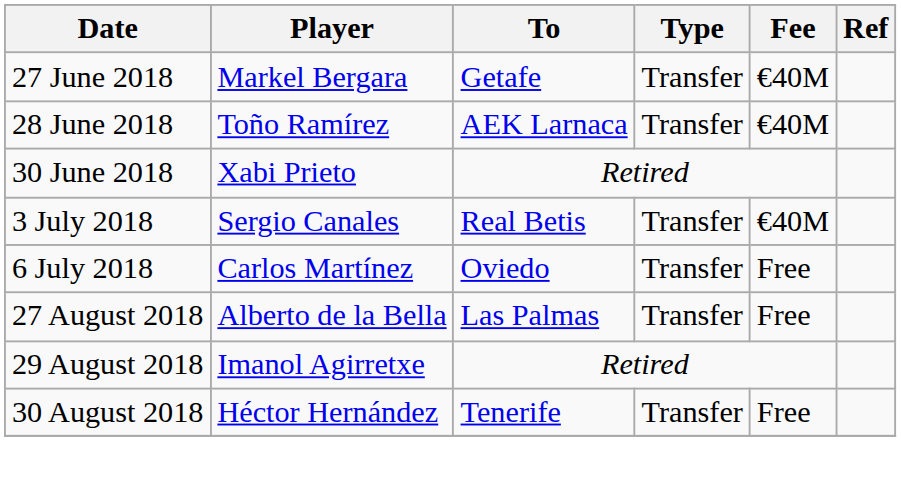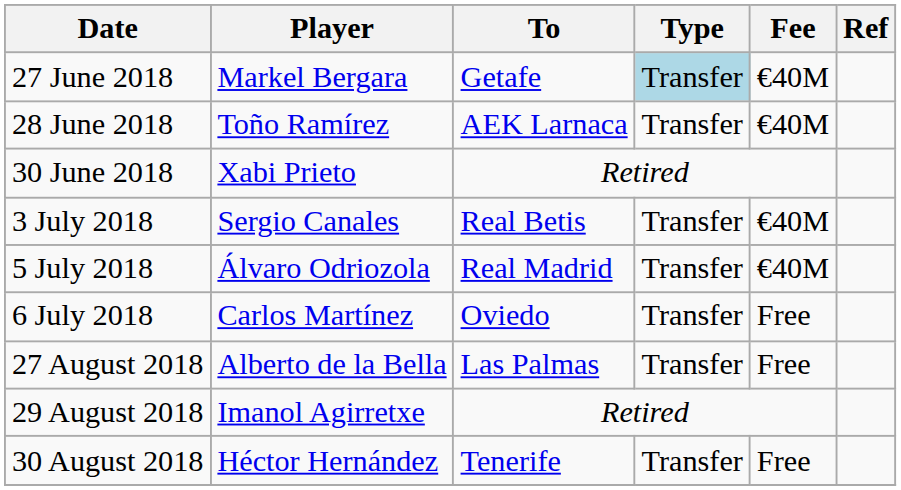 <table class="wikitable">
 <tr>
 <th>Date</th>
 <th>Player</th>
 <th>To</th>
 <th>Type</th>
 <th>Fee</th>
 <th>Ref</th>
 </tr>
 <tr>
 <td>27 June 2018</td>
 <td> <a href='#'>Markel Bergara</a></td>
 <td> <a href='#'>Getafe</a></td>
-<td>Transfer</td>
+<td style="background: lightblue;">Transfer</td>
 <td>€40M</td>
 <td></td>
 </tr>
 <tr>
 <td>28 June 2018</td>
 <td> <a href='#'>Toño Ramírez</a></td>
 <td> <a href='#'>AEK Larnaca</a></td>
 <td>Transfer</td>
 <td>€40M</td>
 <td></td>
 </tr>
 <tr>
 <td>30 June 2018</td>
 <td> <a href='#'>Xabi Prieto</a></td>
 <td colspan=3 align=center><em>Retired</em></td>
 <td></td>
 </tr>
 <tr>
 <td>3 July 2018</td>
 <td> <a href='#'>Sergio Canales</a></td>
 <td> <a href='#'>Real Betis</a></td>
+<td>Transfer</td>
+<td>€40M</td>
+<td></td>
+</tr>
+<tr>
+<td>5 July 2018</td>
+<td> <a href='#'>Álvaro Odriozola</a></td>
+<td> <a href='#'>Real Madrid</a></td>
 <td>Transfer</td>
 <td>€40M</td>
 <td></td>
 </tr>
 <tr>
 <td>6 July 2018</td>
 <td> <a href='#'>Carlos Martínez</a></td>
 <td> <a href='#'>Oviedo</a></td>
 <td>Transfer</td>
 <td>Free</td>
 <td></td>
 </tr>
 <tr>
 <td>27 August 2018</td>
 <td> <a href='#'>Alberto de la Bella</a></td>
 <td> <a href='#'>Las Palmas</a></td>
 <td>Transfer</td>
 <td>Free</td>
 <td></td>
 </tr>
 <tr>
 <td>29 August 2018</td>
 <td> <a href='#'>Imanol Agirretxe</a></td>
 <td colspan=3 align=center><em>Retired</em></td>
 <td></td>
 </tr>
 <tr>
 <td>30 August 2018</td>
 <td> <a href='#'>Héctor Hernández</a></td>
 <td> <a href='#'>Tenerife</a></td>
 <td>Transfer</td>
 <td>Free</td>
 <td></td>
 </tr>
 <tr>
 </tr>
 </table>
